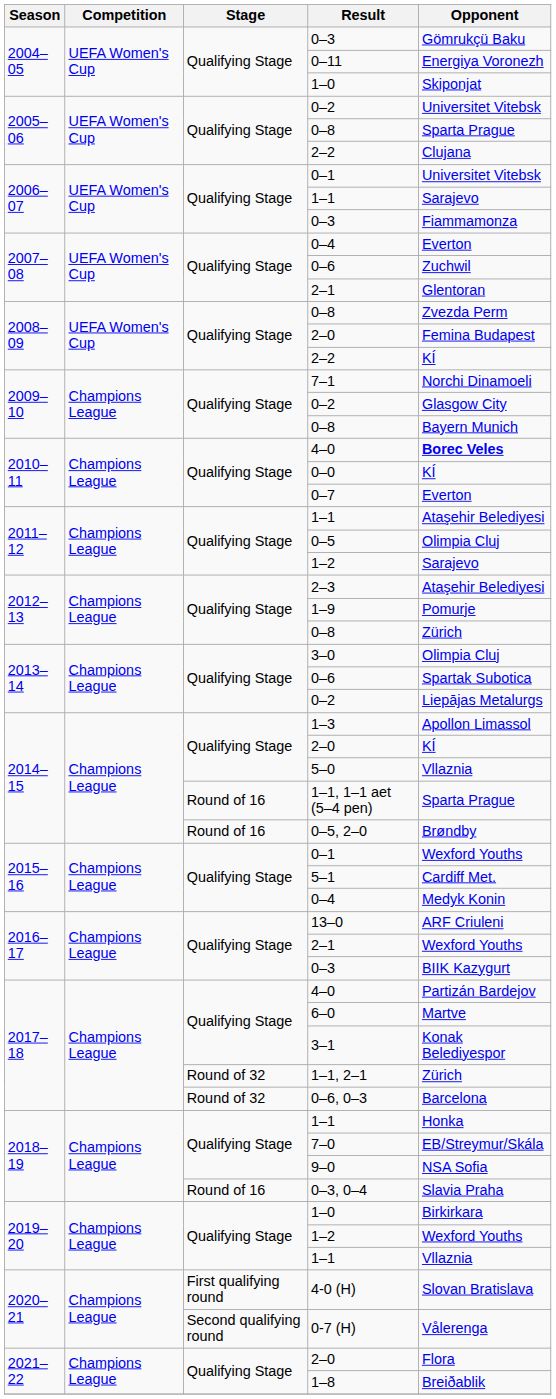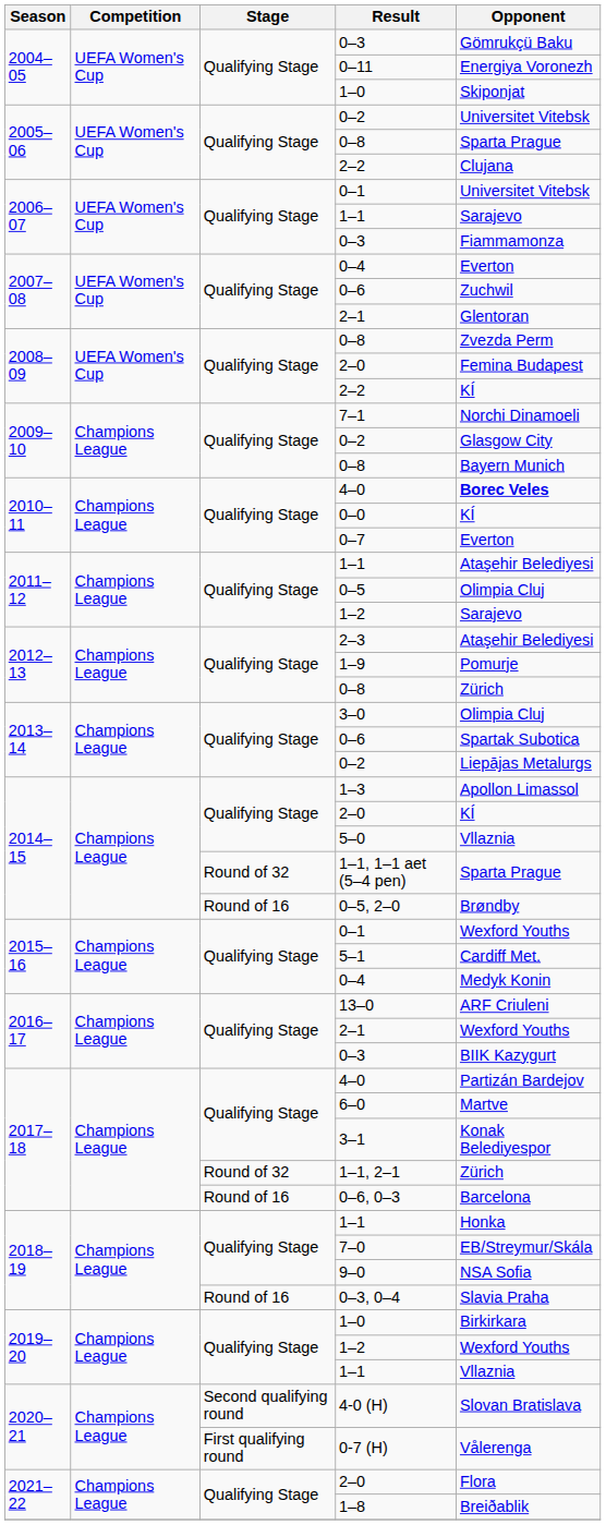 <table class="wikitable">
 <tr>
 <th>Season</th>
 <th>Competition</th>
 <th>Stage</th>
 <th>Result</th>
 <th>Opponent</th>
 </tr>
 <tr>
 <td rowspan=3><a href='#'>2004–05</a></td>
 <td rowspan=3><a href='#'>UEFA Women's Cup</a></td>
 <td rowspan=3>Qualifying Stage</td>
 <td>0–3</td>
 <td> <a href='#'>Gömrukçü Baku</a></td>
 </tr>
 <tr>
 <td>0–11</td>
 <td> <a href='#'>Energiya Voronezh</a></td>
 </tr>
 <tr>
 <td>1–0</td>
 <td> <a href='#'>Skiponjat</a></td>
 </tr>
 <tr>
 <td rowspan=3><a href='#'>2005–06</a></td>
 <td rowspan=3><a href='#'>UEFA Women's Cup</a></td>
 <td rowspan=3>Qualifying Stage</td>
 <td>0–2</td>
 <td> <a href='#'>Universitet Vitebsk</a></td>
 </tr>
 <tr>
 <td>0–8</td>
 <td> <a href='#'>Sparta Prague</a></td>
 </tr>
 <tr>
 <td>2–2</td>
 <td> <a href='#'>Clujana</a></td>
 </tr>
 <tr>
 <td rowspan=3><a href='#'>2006–07</a></td>
 <td rowspan=3><a href='#'>UEFA Women's Cup</a></td>
 <td rowspan=3>Qualifying Stage</td>
 <td>0–1</td>
 <td> <a href='#'>Universitet Vitebsk</a></td>
 </tr>
 <tr>
 <td>1–1</td>
 <td> <a href='#'>Sarajevo</a></td>
 </tr>
 <tr>
 <td>0–3</td>
 <td> <a href='#'>Fiammamonza</a></td>
 </tr>
 <tr>
 <td rowspan=3><a href='#'>2007–08</a></td>
 <td rowspan=3><a href='#'>UEFA Women's Cup</a></td>
 <td rowspan=3>Qualifying Stage</td>
 <td>0–4</td>
 <td> <a href='#'>Everton</a></td>
 </tr>
 <tr>
 <td>0–6</td>
 <td> <a href='#'>Zuchwil</a></td>
 </tr>
 <tr>
 <td>2–1</td>
 <td> <a href='#'>Glentoran</a></td>
 </tr>
 <tr>
 <td rowspan=3><a href='#'>2008–09</a></td>
 <td rowspan=3><a href='#'>UEFA Women's Cup</a></td>
 <td rowspan=3>Qualifying Stage</td>
 <td>0–8</td>
 <td> <a href='#'>Zvezda Perm</a></td>
 </tr>
 <tr>
 <td>2–0</td>
 <td> <a href='#'>Femina Budapest</a></td>
 </tr>
 <tr>
 <td>2–2</td>
 <td> <a href='#'>KÍ</a></td>
 </tr>
 <tr>
 <td rowspan=3><a href='#'>2009–10</a></td>
 <td rowspan=3><a href='#'>Champions League</a></td>
 <td rowspan=3>Qualifying Stage</td>
 <td>7–1</td>
 <td> <a href='#'>Norchi Dinamoeli</a></td>
 </tr>
 <tr>
 <td>0–2</td>
 <td> <a href='#'>Glasgow City</a></td>
 </tr>
 <tr>
 <td>0–8</td>
 <td> <a href='#'>Bayern Munich</a></td>
 </tr>
 <tr>
 <td rowspan=3><a href='#'>2010–11</a></td>
 <td rowspan=3><a href='#'>Champions League</a></td>
 <td rowspan=3>Qualifying Stage</td>
 <td>4–0</td>
 <td><strong> <a href='#'>Borec Veles</a></strong></td>
 </tr>
 <tr>
 <td>0–0</td>
 <td> <a href='#'>KÍ</a></td>
 </tr>
 <tr>
 <td>0–7</td>
 <td> <a href='#'>Everton</a></td>
 </tr>
 <tr>
 <td rowspan=3><a href='#'>2011–12</a></td>
 <td rowspan=3><a href='#'>Champions League</a></td>
 <td rowspan=3>Qualifying Stage</td>
 <td>1–1</td>
 <td> <a href='#'>Ataşehir Belediyesi</a></td>
 </tr>
 <tr>
 <td>0–5</td>
 <td> <a href='#'>Olimpia Cluj</a></td>
 </tr>
 <tr>
 <td>1–2</td>
 <td> <a href='#'>Sarajevo</a></td>
 </tr>
 <tr>
 <td rowspan=3><a href='#'>2012–13</a></td>
 <td rowspan=3><a href='#'>Champions League</a></td>
 <td rowspan=3>Qualifying Stage</td>
 <td>2–3</td>
 <td> <a href='#'>Ataşehir Belediyesi</a></td>
 </tr>
 <tr>
 <td>1–9</td>
 <td> <a href='#'>Pomurje</a></td>
 </tr>
 <tr>
 <td>0–8</td>
 <td> <a href='#'>Zürich</a></td>
 </tr>
 <tr>
 <td rowspan=3><a href='#'>2013–14</a></td>
 <td rowspan=3><a href='#'>Champions League</a></td>
 <td rowspan=3>Qualifying Stage</td>
 <td>3–0</td>
 <td> <a href='#'>Olimpia Cluj</a></td>
 </tr>
 <tr>
 <td>0–6</td>
 <td> <a href='#'>Spartak Subotica</a></td>
 </tr>
 <tr>
 <td>0–2</td>
 <td> <a href='#'>Liepājas Metalurgs</a></td>
 </tr>
 <tr>
 <td rowspan=5><a href='#'>2014–15</a></td>
 <td rowspan=5><a href='#'>Champions League</a></td>
 <td rowspan=3>Qualifying Stage</td>
 <td>1–3</td>
 <td> <a href='#'>Apollon Limassol</a></td>
 </tr>
 <tr>
 <td>2–0</td>
 <td> <a href='#'>KÍ</a></td>
 </tr>
 <tr>
 <td>5–0</td>
 <td> <a href='#'>Vllaznia</a></td>
 </tr>
 <tr>
-<td>Round of 16</td>
+<td>Round of 32</td>
 <td>1–1, 1–1 aet (5–4 pen)</td>
 <td> <a href='#'>Sparta Prague</a></td>
 </tr>
 <tr>
 <td>Round of 16</td>
 <td>0–5, 2–0</td>
 <td> <a href='#'>Brøndby</a></td>
 </tr>
 <tr>
 <td rowspan=3><a href='#'>2015–16</a></td>
 <td rowspan=3><a href='#'>Champions League</a></td>
 <td rowspan=3>Qualifying Stage</td>
 <td>0–1</td>
 <td> <a href='#'>Wexford Youths</a></td>
 </tr>
 <tr>
 <td>5–1</td>
 <td> <a href='#'>Cardiff Met.</a></td>
 </tr>
 <tr>
 <td>0–4</td>
 <td> <a href='#'>Medyk Konin</a></td>
 </tr>
 <tr>
 <td rowspan=3><a href='#'>2016–17</a></td>
 <td rowspan=3><a href='#'>Champions League</a></td>
 <td rowspan=3>Qualifying Stage</td>
 <td>13–0</td>
 <td> <a href='#'>ARF Criuleni</a></td>
 </tr>
 <tr>
 <td>2–1</td>
 <td> <a href='#'>Wexford Youths</a></td>
 </tr>
 <tr>
 <td>0–3</td>
 <td> <a href='#'>BIIK Kazygurt</a></td>
 </tr>
 <tr>
 <td rowspan=5><a href='#'>2017–18</a></td>
 <td rowspan=5><a href='#'>Champions League</a></td>
 <td rowspan=3>Qualifying Stage</td>
 <td>4–0</td>
 <td> <a href='#'>Partizán Bardejov</a></td>
 </tr>
 <tr>
 <td>6–0</td>
 <td> <a href='#'>Martve</a></td>
 </tr>
 <tr>
 <td>3–1</td>
 <td> <a href='#'>Konak Belediyespor</a></td>
 </tr>
 <tr>
 <td>Round of 32</td>
 <td>1–1, 2–1</td>
 <td> <a href='#'>Zürich</a></td>
 </tr>
 <tr>
-<td>Round of 32</td>
+<td>Round of 16</td>
 <td>0–6, 0–3</td>
 <td> <a href='#'>Barcelona</a></td>
 </tr>
 <tr>
 <td rowspan=4><a href='#'>2018–19</a></td>
 <td rowspan=4><a href='#'>Champions League</a></td>
 <td rowspan=3>Qualifying Stage</td>
 <td>1–1</td>
 <td> <a href='#'>Honka</a></td>
 </tr>
 <tr>
 <td>7–0</td>
 <td> <a href='#'>EB/Streymur/Skála</a></td>
 </tr>
 <tr>
 <td>9–0</td>
 <td> <a href='#'>NSA Sofia</a></td>
 </tr>
 <tr>
 <td>Round of 16</td>
 <td>0–3, 0–4</td>
 <td> <a href='#'>Slavia Praha</a></td>
 </tr>
 <tr>
 <td rowspan=3><a href='#'>2019–20</a></td>
 <td rowspan=3><a href='#'>Champions League</a></td>
 <td rowspan=3>Qualifying Stage</td>
 <td>1–0</td>
 <td> <a href='#'>Birkirkara</a></td>
 </tr>
 <tr>
 <td>1–2</td>
 <td> <a href='#'>Wexford Youths</a></td>
 </tr>
 <tr>
 <td>1–1</td>
 <td> <a href='#'>Vllaznia</a></td>
 </tr>
 <tr>
 <td rowspan="2"><a href='#'>2020–21</a></td>
 <td rowspan="2"><a href='#'>Champions League</a></td>
-<td>First qualifying round</td>
+<td>Second qualifying round</td>
 <td>4-0 (H)</td>
 <td> <a href='#'>Slovan Bratislava</a></td>
 </tr>
 <tr>
-<td>Second qualifying round</td>
+<td>First qualifying round</td>
 <td>0-7 (H)</td>
 <td> <a href='#'>Vålerenga</a></td>
 </tr>
 <tr>
 <td rowspan=2><a href='#'>2021–22</a></td>
 <td rowspan=2><a href='#'>Champions League</a></td>
 <td rowspan=2>Qualifying Stage</td>
 <td>2–0</td>
 <td> <a href='#'>Flora</a></td>
 </tr>
 <tr>
 <td>1–8</td>
 <td> <a href='#'>Breiðablik</a></td>
 </tr>
 <tr>
 </tr>
 </table>
